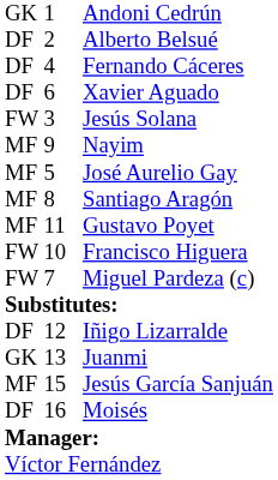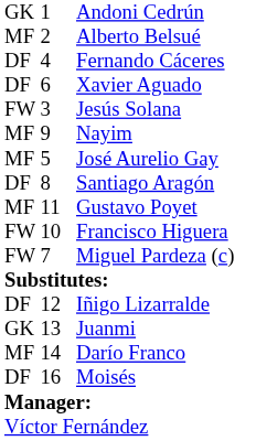 <table style="font-size: 90%" cellspacing="0" cellpadding="0">
 <tr>
 <td colspan="4"></td>
 </tr>
 <tr>
 <th width="25"></th>
 <th width="25"></th>
 </tr>
 <tr>
 <td>GK</td>
 <td>1</td>
 <td> <a href='#'>Andoni Cedrún</a></td>
 </tr>
 <tr>
-<td>DF</td>
+<td>MF</td>
 <td>2</td>
 <td> <a href='#'>Alberto Belsué</a></td>
 </tr>
 <tr>
 <td>DF</td>
 <td>4</td>
 <td> <a href='#'>Fernando Cáceres</a></td>
 </tr>
 <tr>
 <td>DF</td>
 <td>6</td>
 <td> <a href='#'>Xavier Aguado</a></td>
 </tr>
 <tr>
 <td>FW</td>
 <td>3</td>
 <td> <a href='#'>Jesús Solana</a></td>
 </tr>
 <tr>
 <td>MF</td>
 <td>9</td>
 <td> <a href='#'>Nayim</a></td>
 </tr>
 <tr>
 <td>MF</td>
 <td>5</td>
 <td> <a href='#'>José Aurelio Gay</a></td>
 </tr>
 <tr>
-<td>MF</td>
+<td>DF</td>
 <td>8</td>
 <td> <a href='#'>Santiago Aragón</a></td>
 <td> </td>
 </tr>
 <tr>
 <td>MF</td>
 <td>11</td>
 <td> <a href='#'>Gustavo Poyet</a></td>
 <td></td>
 <td></td>
 </tr>
 <tr>
 <td>FW</td>
 <td>10</td>
 <td> <a href='#'>Francisco Higuera</a></td>
 </tr>
 <tr>
 <td>FW</td>
 <td>7</td>
 <td> <a href='#'>Miguel Pardeza</a> (<a href='#'>c</a>)</td>
 <td></td>
 <td></td>
 </tr>
 <tr>
 <td colspan=4><strong>Substitutes:</strong></td>
 </tr>
 <tr>
 <td>DF</td>
 <td>12</td>
 <td> <a href='#'>Iñigo Lizarralde</a></td>
 </tr>
 <tr>
 <td>GK</td>
 <td>13</td>
 <td> <a href='#'>Juanmi</a></td>
 </tr>
 <tr>
 <td>MF</td>
-<td>15</td>
-<td> <a href='#'>Jesús García Sanjuán</a></td>
+<td>14</td>
+<td> <a href='#'>Darío Franco</a></td>
 <td></td>
 <td></td>
 </tr>
 <tr>
 <td>DF</td>
 <td>16</td>
 <td> <a href='#'>Moisés</a></td>
 </tr>
 <tr>
 <td colspan=4><strong>Manager:</strong></td>
 </tr>
 <tr>
 <td colspan="4"> <a href='#'>Víctor Fernández</a></td>
 </tr>
 </table>
